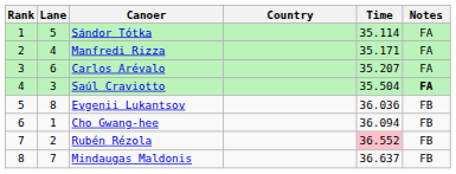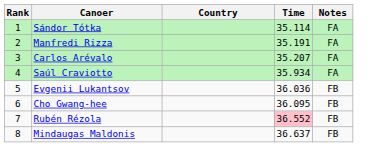 <table class="wikitable" style="text-align:center;">
 <tr>
 <th width=30>Rank</th>
-<th width=30>Lane</th>
 <th width=175>Canoer</th>
 <th width=150>Country</th>
 <th width=30>Time</th>
 <th width=50>Notes</th>
 </tr>
 <tr bgcolor=bbf3bb>
 <td>1</td>
-<td>5</td>
 <td align=left><a href='#'>Sándor Tótka</a></td>
 <td align=left></td>
 <td>35.114</td>
 <td>FA</td>
 </tr>
 <tr bgcolor=bbf3bb>
 <td>2</td>
-<td>4</td>
 <td align=left><a href='#'>Manfredi Rizza</a></td>
 <td align=left></td>
-<td>35.171</td>
+<td>35.191</td>
 <td>FA</td>
 </tr>
 <tr bgcolor=bbf3bb>
 <td>3</td>
-<td>6</td>
 <td align=left><a href='#'>Carlos Arévalo</a></td>
 <td align=left></td>
 <td>35.207</td>
 <td>FA</td>
 </tr>
 <tr bgcolor=bbf3bb>
 <td>4</td>
-<td>3</td>
 <td align=left><a href='#'>Saúl Craviotto</a></td>
 <td align=left></td>
-<td>35.504</td>
-<td><strong>FA</strong></td>
+<td>35.934</td>
+<td>FA</td>
 </tr>
 <tr>
 <td>5</td>
-<td>8</td>
 <td align=left><a href='#'>Evgenii Lukantsov</a></td>
 <td align=left></td>
 <td>36.036</td>
 <td>FB</td>
 </tr>
 <tr>
 <td>6</td>
-<td>1</td>
 <td align=left><a href='#'>Cho Gwang-hee</a></td>
 <td align=left></td>
-<td>36.094</td>
+<td>36.095</td>
 <td>FB</td>
 </tr>
 <tr>
 <td>7</td>
-<td>2</td>
 <td align=left><a href='#'>Rubén Rézola</a></td>
 <td align=left></td>
 <td style="background: pink;">36.552</td>
 <td>FB</td>
 </tr>
 <tr>
 <td>8</td>
-<td>7</td>
 <td align=left><a href='#'>Mindaugas Maldonis</a></td>
 <td align=left></td>
 <td>36.637</td>
 <td>FB</td>
 </tr>
 </table>
